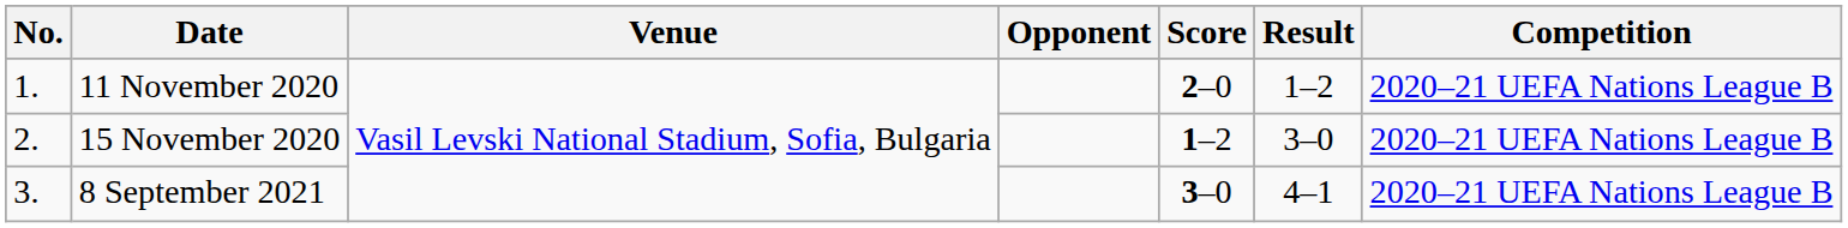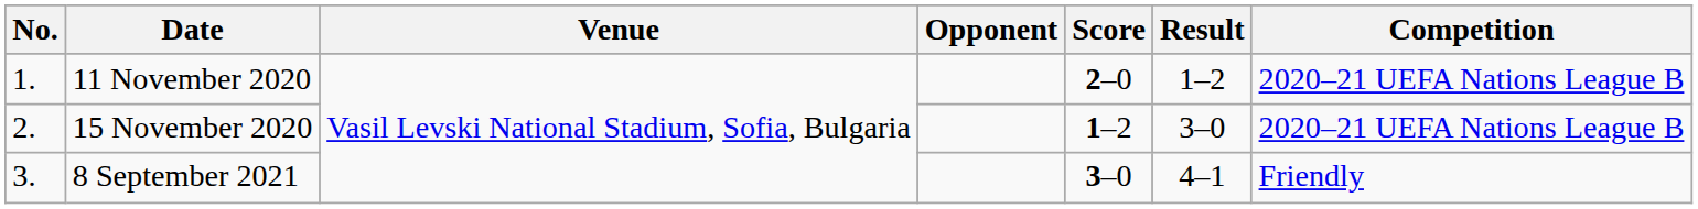 <table class="wikitable">
 <tr>
 <th>No.</th>
 <th>Date</th>
 <th>Venue</th>
 <th>Opponent</th>
 <th>Score</th>
 <th>Result</th>
 <th>Competition</th>
 </tr>
 <tr>
 <td>1.</td>
 <td>11 November 2020</td>
 <td rowspan=3><a href='#'>Vasil Levski National Stadium</a>, <a href='#'>Sofia</a>, Bulgaria</td>
 <td></td>
 <td align=center><strong>2</strong>–0</td>
 <td align=center>1–2</td>
 <td><a href='#'>2020–21 UEFA Nations League B</a></td>
 </tr>
 <tr>
 <td>2.</td>
 <td>15 November 2020</td>
 <td></td>
 <td align=center><strong>1</strong>–2</td>
 <td align=center>3–0</td>
 <td><a href='#'>2020–21 UEFA Nations League B</a></td>
 </tr>
 <tr>
 <td>3.</td>
 <td>8 September 2021</td>
 <td></td>
 <td align=center><strong>3</strong>–0</td>
 <td align=center>4–1</td>
-<td><a href='#'>2020–21 UEFA Nations League B</a></td>
+<td><a href='#'>Friendly</a></td>
 </tr>
 </table>
